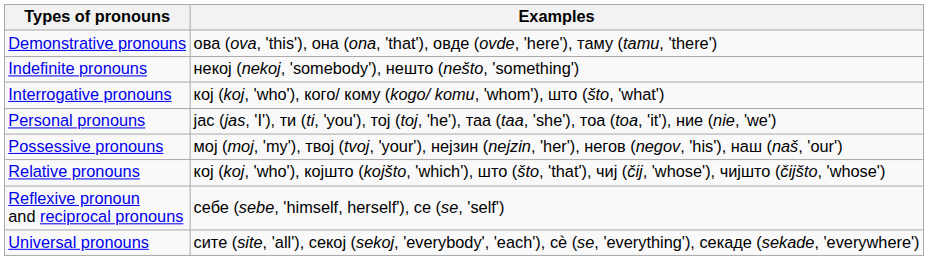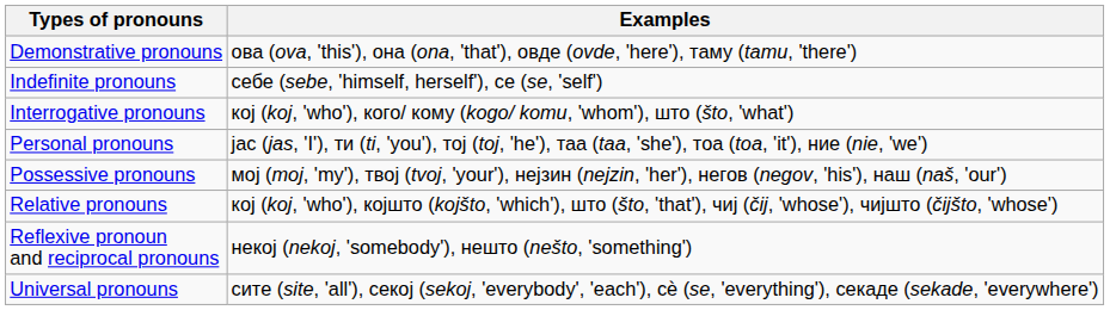 <table class="wikitable">
 <tr>
 <th>Types of pronouns</th>
 <th>Examples</th>
 </tr>
 <tr>
 <td><a href='#'>Demonstrative pronouns</a></td>
 <td>ова (<em>ova</em>, 'this'), она (<em>ona</em>, 'that'), овде (<em>ovde</em>, 'here'), таму (<em>tamu</em>, 'there')</td>
 </tr>
 <tr>
 <td><a href='#'>Indefinite pronouns</a></td>
-<td>некој (<em>nekoj</em>, 'somebody'), нешто (<em>nešto</em>, 'something')</td>
+<td>себе (<em>sebe</em>, 'himself, herself'), сe (<em>se</em>, 'self')</td>
 </tr>
 <tr>
 <td><a href='#'>Interrogative pronouns</a></td>
 <td>кој (<em>koj</em>, 'who'), кого/ кому (<em>kogo/ komu</em>, 'whom'), што (<em>što</em>, 'what')</td>
 </tr>
 <tr>
 <td><a href='#'>Personal pronouns</a></td>
 <td>јас (<em>jas</em>, 'I'), ти (<em>ti</em>, 'you'), тој (<em>toj</em>, 'he'), таа (<em>taa</em>, 'she'), тоа (<em>toa</em>, 'it'), ние (<em>nie</em>, 'we')</td>
 </tr>
 <tr>
 <td><a href='#'>Possessive pronouns</a></td>
 <td>мој (<em>moj</em>, 'my'), твој (<em>tvoj</em>, 'your'), нејзин (<em>nejzin</em>, 'her'), негов (<em>negov</em>, 'his'), наш (<em>naš</em>, 'our')</td>
 </tr>
 <tr>
 <td><a href='#'>Relative pronouns</a></td>
 <td>кој (<em>koj</em>, 'who'), којшто (<em>kojšto</em>, 'which'), што (<em>što</em>, 'that'), чиј (<em>čij</em>, 'whose'), чијшто (<em>čijšto</em>, 'whose')</td>
 </tr>
 <tr>
 <td><a href='#'>Reflexive pronoun</a><br>and <a href='#'>reciprocal pronouns</a></td>
-<td>себе (<em>sebe</em>, 'himself, herself'), сe (<em>se</em>, 'self')</td>
+<td>некој (<em>nekoj</em>, 'somebody'), нешто (<em>nešto</em>, 'something')</td>
 </tr>
 <tr>
 <td><a href='#'>Universal pronouns</a></td>
 <td>сите (<em>site</em>, 'all'), секој (<em>sekoj</em>, 'everybody', 'each'), сѐ (<em>se</em>, 'everything'), секаде (<em>sekade</em>, 'everywhere')</td>
 </tr>
 </table>
